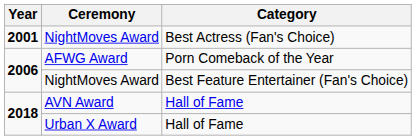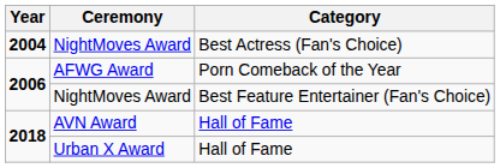 <table class="wikitable">
 <tr>
 <th>Year</th>
 <th>Ceremony</th>
 <th>Category</th>
 </tr>
 <tr>
-<td><strong>2001</strong></td>
+<td><strong>2004</strong></td>
 <td><a href='#'>NightMoves Award</a></td>
 <td>Best Actress (Fan's Choice)</td>
 </tr>
 <tr>
 <td rowspan=2><strong>2006</strong></td>
 <td><a href='#'>AFWG Award</a></td>
 <td>Porn Comeback of the Year</td>
 </tr>
 <tr>
 <td>NightMoves Award</td>
 <td>Best Feature Entertainer (Fan's Choice)</td>
 </tr>
 <tr>
 <td rowspan=2><strong>2018</strong></td>
 <td><a href='#'>AVN Award</a></td>
 <td><a href='#'>Hall of Fame</a></td>
 </tr>
 <tr>
 <td><a href='#'>Urban X Award</a></td>
 <td>Hall of Fame</td>
 </tr>
 </table>
